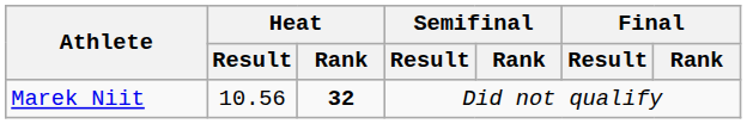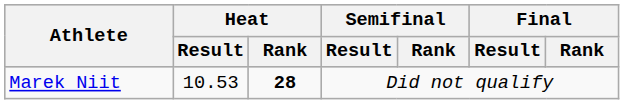 <table class="wikitable" style="font-size:90%;text-align:center;">
 <tr>
 <th rowspan="2" width="100">Athlete</th>
 <th colspan="2" width="80">Heat</th>
 <th colspan="2" width="80">Semifinal</th>
 <th colspan="2" width="80">Final</th>
 </tr>
 <tr>
 <th width="40">Result</th>
 <th width="40">Rank</th>
 <th width="40">Result</th>
 <th width="40">Rank</th>
 <th width="40">Result</th>
 <th width="40">Rank</th>
 </tr>
 <tr>
 <td align="left"><a href='#'>Marek Niit</a></td>
-<td>10.56</td>
-<td><strong>32</strong></td>
+<td>10.53</td>
+<td><strong>28</strong></td>
 <td colspan="4"><em>Did not qualify</em></td>
 </tr>
 </table>
